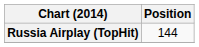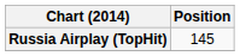 <table class="wikitable plainrowheaders" style="text-align:center;">
 <tr>
 <th scope="col">Chart (2014)</th>
 <th scope="col">Position</th>
 </tr>
 <tr>
 <th scope="row">Russia Airplay (TopHit)</th>
-<td>144</td>
+<td>145</td>
 </tr>
 <tr>
 </tr>
 </table>
